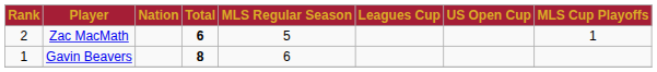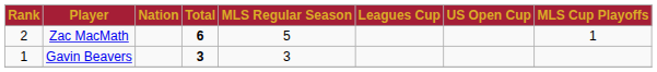 <table class="wikitable" style="font-size: 95%; text-align: center;">
 <tr>
 </tr>
 <tr>
 <th style="background:#A51E36; color:#DAAC27; text-align:center;">Rank</th>
 <th style="background:#A51E36; color:#DAAC27; text-align:center;">Player</th>
 <th style="background:#A51E36; color:#DAAC27; text-align:center;">Nation</th>
 <th style="background:#A51E36; color:#DAAC27; text-align:center;">Total</th>
 <th style="background:#A51E36; color:#DAAC27; text-align:center;">MLS Regular Season</th>
 <th style="background:#A51E36; color:#DAAC27; text-align:center;">Leagues Cup</th>
 <th style="background:#A51E36; color:#DAAC27; text-align:center;">US Open Cup</th>
 <th style="background:#A51E36; color:#DAAC27; text-align:center;">MLS Cup Playoffs</th>
 </tr>
 <tr>
 <td>2</td>
 <td><a href='#'>Zac MacMath</a></td>
 <td></td>
 <td><strong>6</strong></td>
 <td>5</td>
 <td></td>
 <td></td>
 <td>1</td>
 </tr>
 <tr>
 <td>1</td>
 <td><a href='#'>Gavin Beavers</a></td>
 <td></td>
-<td><strong>8</strong></td>
-<td>6</td>
+<td><strong>3</strong></td>
+<td>3</td>
 <td></td>
 <td></td>
 <td></td>
 </tr>
 <tr>
 </tr>
 </table>
